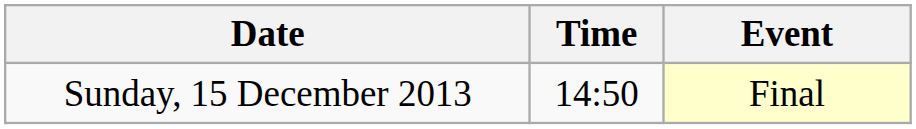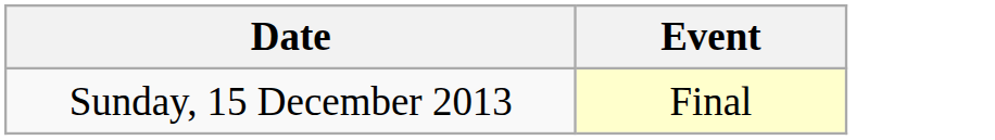 <table class = "wikitable" style="text-align:center;">
 <tr>
 <th width=220>Date</th>
-<th width=50>Time</th>
 <th width=100>Event</th>
 </tr>
 <tr>
 <td>Sunday, 15 December 2013</td>
-<td>14:50</td>
 <td bgcolor=ffffcc>Final</td>
 </tr>
 </table>
